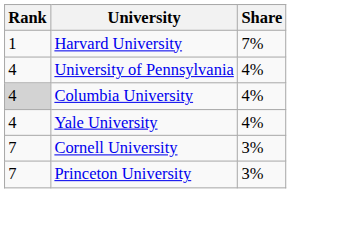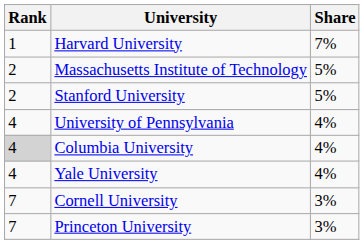 <table class="wikitable">
 <tr>
 <th>Rank</th>
 <th>University</th>
 <th>Share</th>
 </tr>
 <tr>
 <td>1</td>
 <td> <a href='#'>Harvard University</a></td>
 <td>7%</td>
+</tr>
+<tr>
+<td>2</td>
+<td> <a href='#'>Massachusetts Institute of Technology</a></td>
+<td>5%</td>
+</tr>
+<tr>
+<td>2</td>
+<td> <a href='#'>Stanford University</a></td>
+<td>5%</td>
 </tr>
 <tr>
 <td>4</td>
 <td> <a href='#'>University of Pennsylvania</a></td>
 <td>4%</td>
 </tr>
 <tr>
 <td style="background: lightgrey;">4</td>
 <td> <a href='#'>Columbia University</a></td>
 <td>4%</td>
 </tr>
 <tr>
 <td>4</td>
 <td> <a href='#'>Yale University</a></td>
 <td>4%</td>
 </tr>
 <tr>
 <td>7</td>
 <td> <a href='#'>Cornell University</a></td>
 <td>3%</td>
 </tr>
 <tr>
 <td>7</td>
 <td> <a href='#'>Princeton University</a></td>
 <td>3%</td>
 </tr>
 </table>
